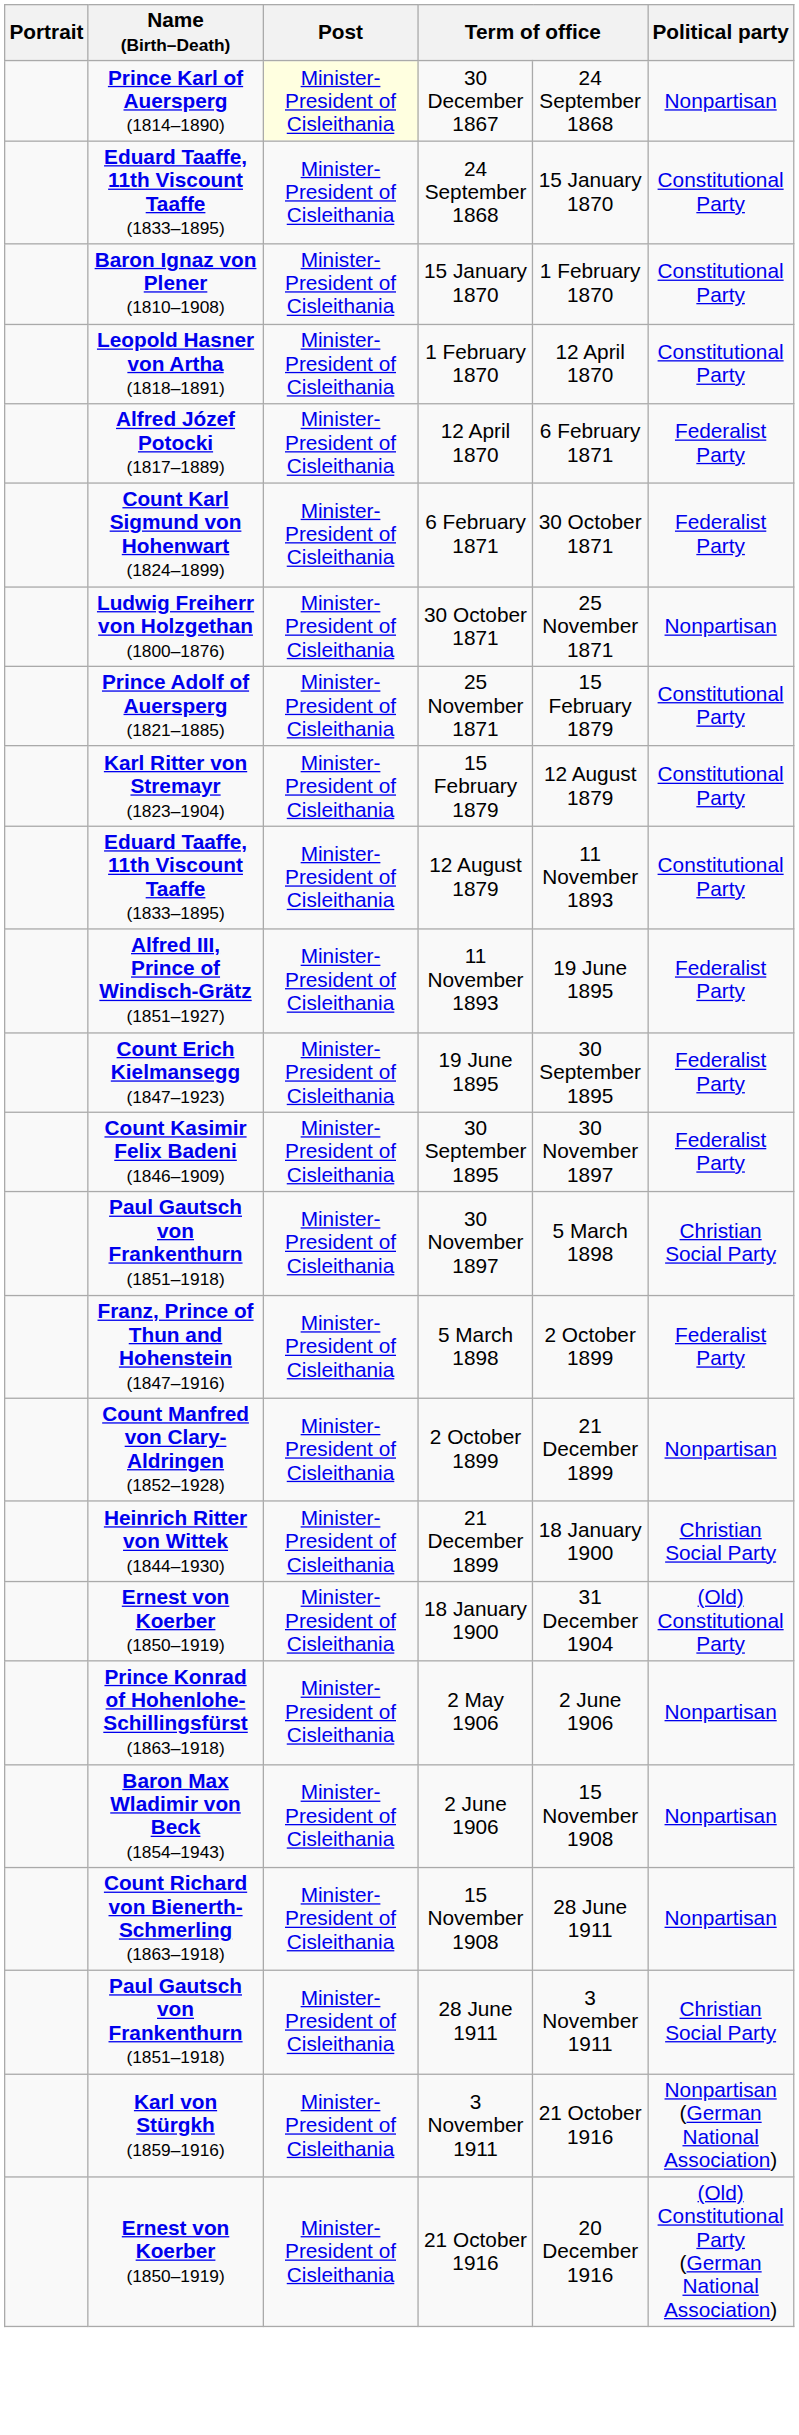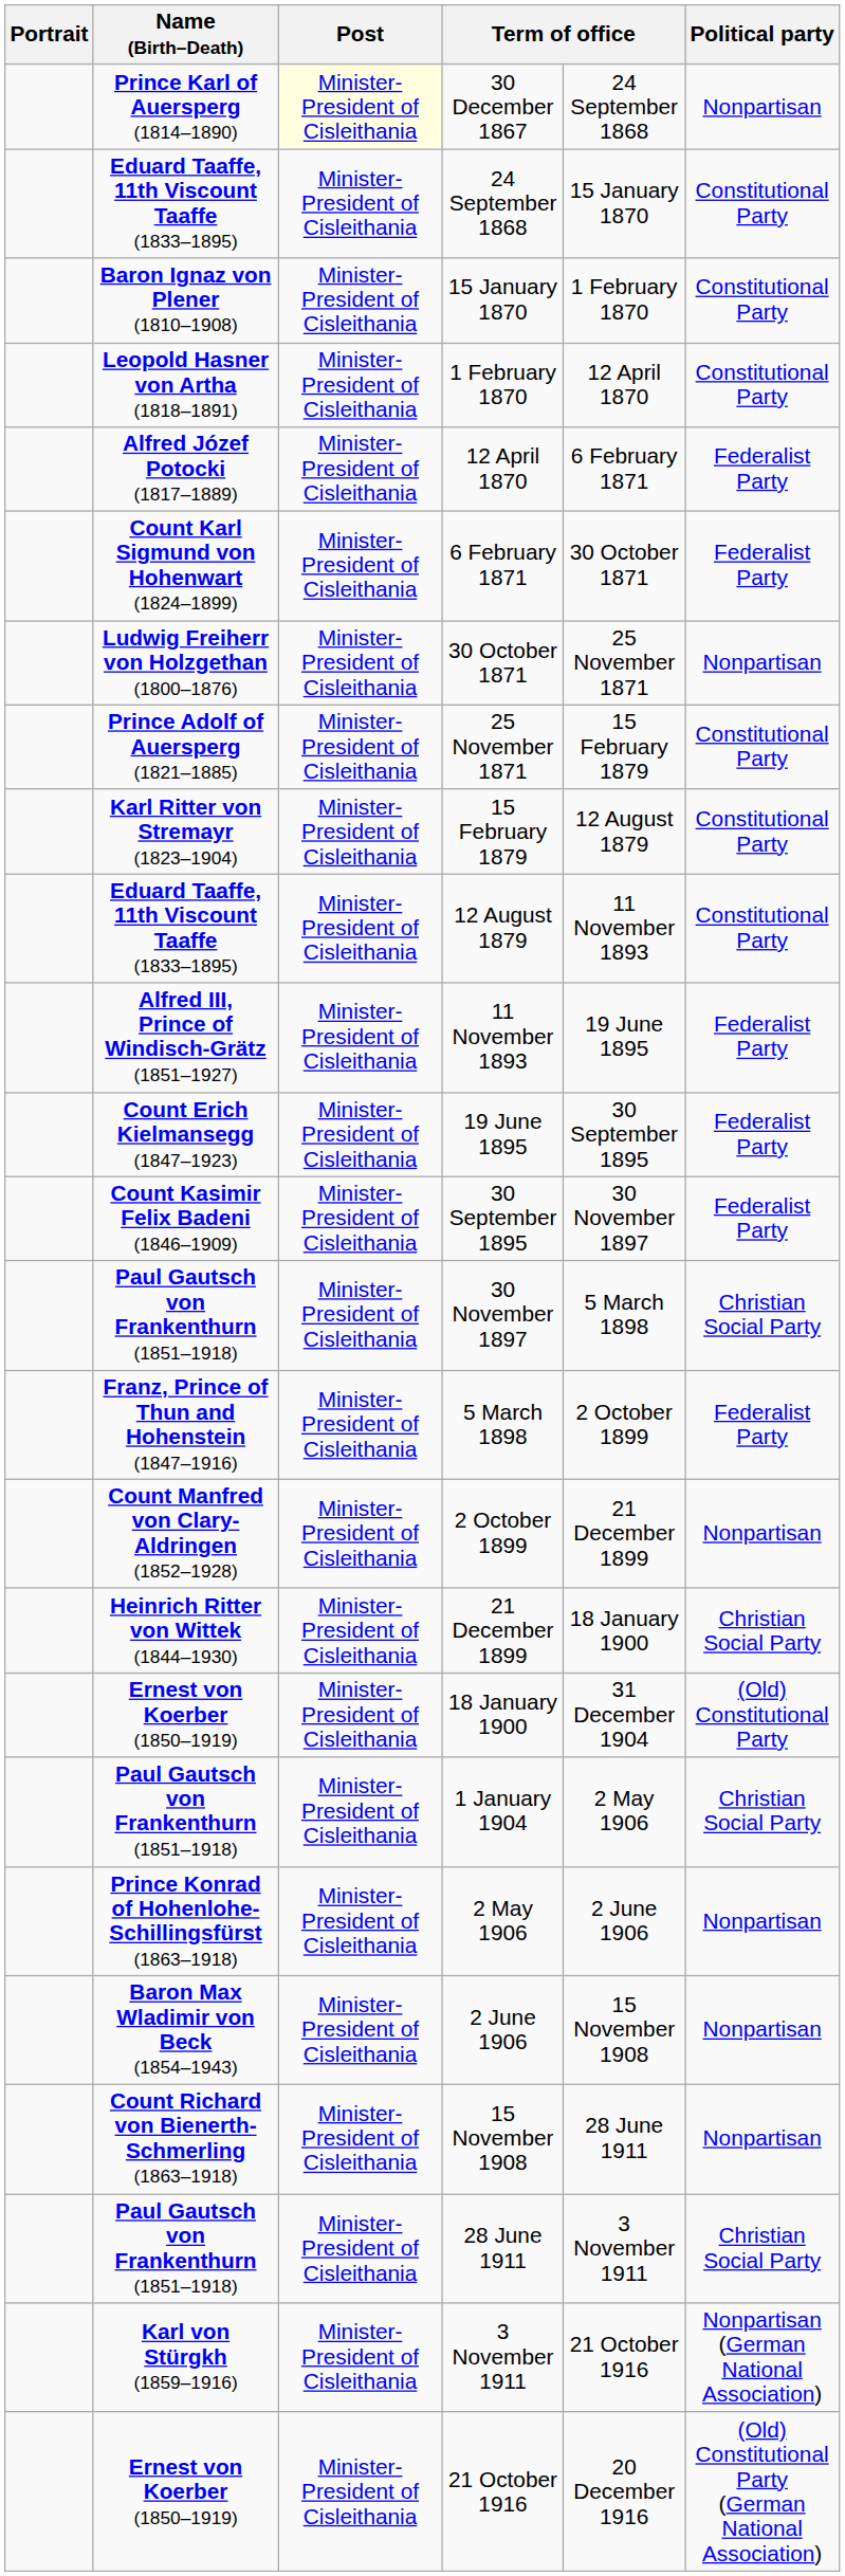 <table class="wikitable" style="text-align: center;">
 <tr>
 <th width=70>Portrait</th>
 <th width=25%>Name<br><small>(Birth–Death)</small></th>
 <th width=25%>Post</th>
 <th width=30% colspan=2>Term of office</th>
 <th width=25%>Political party</th>
 </tr>
 <tr>
 <td></td>
 <td><strong><a href='#'>Prince Karl of Auersperg</a></strong><br><small>(1814–1890)</small></td>
 <td style="background: lightyellow;"><a href='#'>Minister-President of Cisleithania</a></td>
 <td>30 December 1867</td>
 <td>24 September 1868</td>
 <td><a href='#'>Nonpartisan</a></td>
 </tr>
 <tr>
 <td></td>
 <td><strong><a href='#'>Eduard Taaffe,<br>11th Viscount Taaffe</a></strong><br><small>(1833–1895)</small></td>
 <td><a href='#'>Minister-President of Cisleithania</a></td>
 <td>24 September 1868</td>
 <td>15 January 1870</td>
 <td><a href='#'>Constitutional Party</a></td>
 </tr>
 <tr>
 <td></td>
 <td><strong><a href='#'>Baron Ignaz von Plener</a></strong><br><small>(1810–1908)</small></td>
 <td><a href='#'>Minister-President of Cisleithania</a></td>
 <td>15 January 1870</td>
 <td>1 February 1870</td>
 <td><a href='#'>Constitutional Party</a></td>
 </tr>
 <tr>
 <td></td>
 <td><strong><a href='#'>Leopold Hasner von Artha</a></strong><br><small>(1818–1891)</small></td>
 <td><a href='#'>Minister-President of Cisleithania</a></td>
 <td>1 February 1870</td>
 <td>12 April 1870</td>
 <td><a href='#'>Constitutional Party</a></td>
 </tr>
 <tr>
 <td></td>
 <td><strong><a href='#'>Alfred Józef Potocki</a></strong><br><small>(1817–1889)</small></td>
 <td><a href='#'>Minister-President of Cisleithania</a></td>
 <td>12 April 1870</td>
 <td>6 February 1871</td>
 <td><a href='#'>Federalist Party</a></td>
 </tr>
 <tr>
 <td></td>
 <td><strong><a href='#'>Count Karl Sigmund von Hohenwart</a></strong><br><small>(1824–1899)</small></td>
 <td><a href='#'>Minister-President of Cisleithania</a></td>
 <td>6 February 1871</td>
 <td>30 October 1871</td>
 <td><a href='#'>Federalist Party</a></td>
 </tr>
 <tr>
 <td></td>
 <td><strong><a href='#'>Ludwig Freiherr von Holzgethan</a></strong><br><small>(1800–1876)</small></td>
 <td><a href='#'>Minister-President of Cisleithania</a></td>
 <td>30 October 1871</td>
 <td>25 November 1871</td>
 <td><a href='#'>Nonpartisan</a></td>
 </tr>
 <tr>
 <td></td>
 <td><strong><a href='#'>Prince Adolf of Auersperg</a></strong><br><small>(1821–1885)</small></td>
 <td><a href='#'>Minister-President of Cisleithania</a></td>
 <td>25 November 1871</td>
 <td>15 February 1879</td>
 <td><a href='#'>Constitutional Party</a></td>
 </tr>
 <tr>
 <td></td>
 <td><strong><a href='#'>Karl Ritter von Stremayr</a></strong><br><small>(1823–1904)</small></td>
 <td><a href='#'>Minister-President of Cisleithania</a></td>
 <td>15 February 1879</td>
 <td>12 August 1879</td>
 <td><a href='#'>Constitutional Party</a></td>
 </tr>
 <tr>
 <td></td>
 <td><strong><a href='#'>Eduard Taaffe,<br>11th Viscount Taaffe</a></strong><br><small>(1833–1895)</small></td>
 <td><a href='#'>Minister-President of Cisleithania</a></td>
 <td>12 August 1879</td>
 <td>11 November 1893</td>
 <td><a href='#'>Constitutional Party</a></td>
 </tr>
 <tr>
 <td></td>
 <td><strong><a href='#'>Alfred III,<br>Prince of Windisch-Grätz</a></strong><br><small>(1851–1927)</small></td>
 <td><a href='#'>Minister-President of Cisleithania</a></td>
 <td>11 November 1893</td>
 <td>19 June 1895</td>
 <td><a href='#'>Federalist Party</a></td>
 </tr>
 <tr>
 <td></td>
 <td><strong><a href='#'>Count Erich Kielmansegg</a></strong><br><small>(1847–1923)</small></td>
 <td><a href='#'>Minister-President of Cisleithania</a></td>
 <td>19 June 1895</td>
 <td>30 September 1895</td>
 <td><a href='#'>Federalist Party</a></td>
 </tr>
 <tr>
 <td></td>
 <td><strong><a href='#'>Count Kasimir Felix Badeni</a></strong><br><small>(1846–1909)</small></td>
 <td><a href='#'>Minister-President of Cisleithania</a></td>
 <td>30 September 1895</td>
 <td>30 November 1897</td>
 <td><a href='#'>Federalist Party</a></td>
 </tr>
 <tr>
 <td></td>
 <td><strong><a href='#'>Paul Gautsch von Frankenthurn</a></strong><br><small>(1851–1918)</small></td>
 <td><a href='#'>Minister-President of Cisleithania</a></td>
 <td>30 November 1897</td>
 <td>5 March 1898</td>
 <td><a href='#'>Christian Social Party</a></td>
 </tr>
 <tr>
 <td></td>
 <td><strong><a href='#'>Franz, Prince of Thun and Hohenstein</a></strong><br><small>(1847–1916)</small></td>
 <td><a href='#'>Minister-President of Cisleithania</a></td>
 <td>5 March 1898</td>
 <td>2 October 1899</td>
 <td><a href='#'>Federalist Party</a></td>
 </tr>
 <tr>
 <td></td>
 <td><strong><a href='#'>Count Manfred von Clary-Aldringen</a></strong><br><small>(1852–1928)</small></td>
 <td><a href='#'>Minister-President of Cisleithania</a></td>
 <td>2 October 1899</td>
 <td>21 December 1899</td>
 <td><a href='#'>Nonpartisan</a></td>
 </tr>
 <tr>
 <td></td>
 <td><strong><a href='#'>Heinrich Ritter von Wittek</a></strong><br><small>(1844–1930)</small></td>
 <td><a href='#'>Minister-President of Cisleithania</a></td>
 <td>21 December 1899</td>
 <td>18 January 1900</td>
 <td><a href='#'>Christian Social Party</a></td>
 </tr>
 <tr>
 <td></td>
 <td><strong><a href='#'>Ernest von Koerber</a></strong><br><small>(1850–1919)</small></td>
 <td><a href='#'>Minister-President of Cisleithania</a></td>
 <td>18 January 1900</td>
 <td>31 December 1904</td>
 <td><a href='#'>(Old) Constitutional Party</a></td>
 </tr>
 <tr>
 <td></td>
+<td><strong><a href='#'>Paul Gautsch von Frankenthurn</a></strong><br><small>(1851–1918)</small></td>
+<td><a href='#'>Minister-President of Cisleithania</a></td>
+<td>1 January 1904</td>
+<td>2 May 1906</td>
+<td><a href='#'>Christian Social Party</a></td>
+</tr>
+<tr>
+<td></td>
 <td><strong><a href='#'>Prince Konrad of Hohenlohe-Schillingsfürst</a></strong><br><small>(1863–1918)</small></td>
 <td><a href='#'>Minister-President of Cisleithania</a></td>
 <td>2 May 1906</td>
 <td>2 June 1906</td>
 <td><a href='#'>Nonpartisan</a></td>
 </tr>
 <tr>
 <td></td>
 <td><strong><a href='#'>Baron Max Wladimir von Beck</a></strong><br><small>(1854–1943)</small></td>
 <td><a href='#'>Minister-President of Cisleithania</a></td>
 <td>2 June 1906</td>
 <td>15 November 1908</td>
 <td><a href='#'>Nonpartisan</a></td>
 </tr>
 <tr>
 <td></td>
 <td><strong><a href='#'>Count Richard von Bienerth-Schmerling</a></strong><br><small>(1863–1918)</small></td>
 <td><a href='#'>Minister-President of Cisleithania</a></td>
 <td>15 November 1908</td>
 <td>28 June 1911</td>
 <td><a href='#'>Nonpartisan</a></td>
 </tr>
 <tr>
 <td></td>
 <td><strong><a href='#'>Paul Gautsch von Frankenthurn</a></strong><br><small>(1851–1918)</small></td>
 <td><a href='#'>Minister-President of Cisleithania</a></td>
 <td>28 June 1911</td>
 <td>3 November 1911</td>
 <td><a href='#'>Christian Social Party</a></td>
 </tr>
 <tr>
 <td></td>
 <td><strong><a href='#'>Karl von Stürgkh</a></strong><br><small>(1859–1916)</small></td>
 <td><a href='#'>Minister-President of Cisleithania</a></td>
 <td>3 November 1911</td>
 <td>21 October 1916</td>
 <td><a href='#'>Nonpartisan</a><br>(<a href='#'>German National Association</a>)</td>
 </tr>
 <tr>
 <td></td>
 <td><strong><a href='#'>Ernest von Koerber</a></strong><br><small>(1850–1919)</small></td>
 <td><a href='#'>Minister-President of Cisleithania</a></td>
 <td>21 October 1916</td>
 <td>20 December 1916</td>
 <td><a href='#'>(Old) Constitutional Party</a><br>(<a href='#'>German National Association</a>)</td>
 </tr>
 </table>
